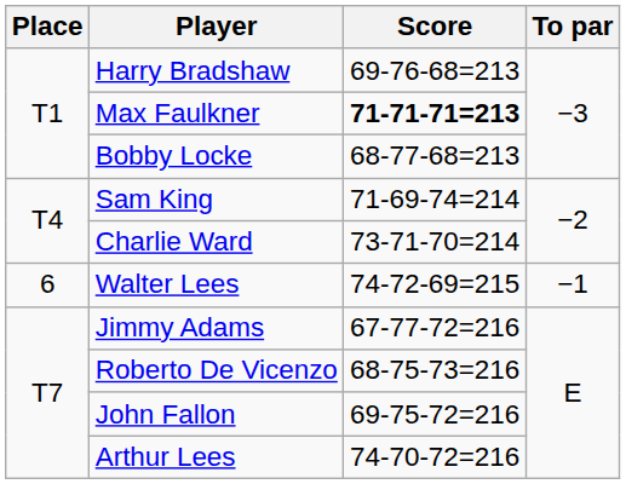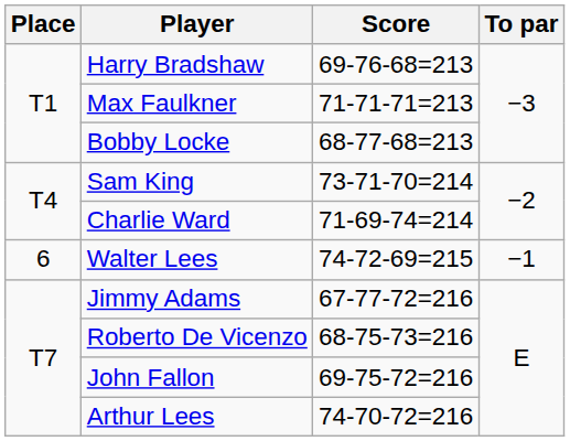 <table class="wikitable">
 <tr>
 <th>Place</th>
 <th>Player</th>
 <th>Score</th>
 <th>To par</th>
 </tr>
 <tr>
 <td align=center rowspan=3>T1</td>
 <td> <a href='#'>Harry Bradshaw</a></td>
 <td>69-76-68=213</td>
 <td rowspan=3 align="center">−3</td>
 </tr>
 <tr>
 <td> <a href='#'>Max Faulkner</a></td>
-<td><strong>71-71-71=213</strong></td>
+<td>71-71-71=213</td>
 </tr>
 <tr>
 <td> <a href='#'>Bobby Locke</a></td>
 <td>68-77-68=213</td>
 </tr>
 <tr>
 <td rowspan=2 align="center">T4</td>
 <td> <a href='#'>Sam King</a></td>
-<td>71-69-74=214</td>
+<td>73-71-70=214</td>
 <td rowspan=2 align="center">−2</td>
 </tr>
 <tr>
 <td> <a href='#'>Charlie Ward</a></td>
-<td>73-71-70=214</td>
+<td>71-69-74=214</td>
 </tr>
 <tr>
 <td align="center">6</td>
 <td> <a href='#'>Walter Lees</a></td>
 <td>74-72-69=215</td>
 <td align="center">−1</td>
 </tr>
 <tr>
 <td rowspan=4 align="center">T7</td>
 <td> <a href='#'>Jimmy Adams</a></td>
 <td>67-77-72=216</td>
 <td rowspan=4 align="center">E</td>
 </tr>
 <tr>
 <td> <a href='#'>Roberto De Vicenzo</a></td>
 <td>68-75-73=216</td>
 </tr>
 <tr>
 <td> <a href='#'>John Fallon</a></td>
 <td>69-75-72=216</td>
 </tr>
 <tr>
 <td> <a href='#'>Arthur Lees</a></td>
 <td>74-70-72=216</td>
 </tr>
 </table>
